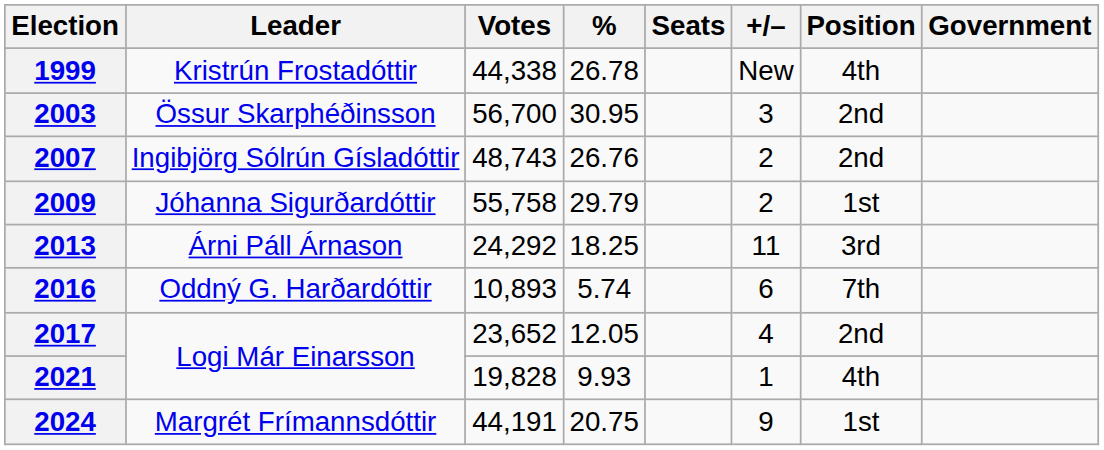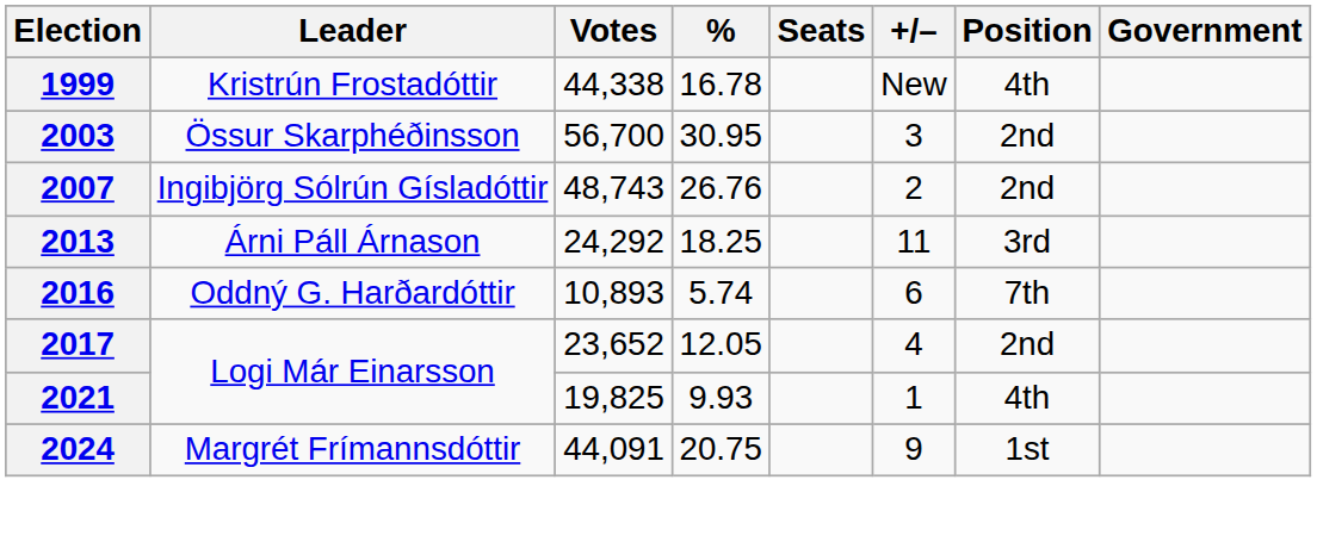 <table class=wikitable style="text-align: center;">
 <tr>
 <th>Election</th>
 <th>Leader</th>
 <th>Votes</th>
 <th>%</th>
 <th>Seats</th>
 <th>+/–</th>
 <th>Position</th>
 <th>Government</th>
 </tr>
 <tr>
 <th><a href='#'>1999</a></th>
 <td style="text-align:center"><a href='#'>Kristrún Frostadóttir</a></td>
 <td>44,338</td>
-<td>26.78</td>
+<td>16.78</td>
 <td></td>
 <td>New</td>
 <td> 4th</td>
 <td></td>
 </tr>
 <tr>
 <th><a href='#'>2003</a></th>
 <td style="text-align:center"><a href='#'>Össur Skarphéðinsson</a></td>
 <td>56,700</td>
 <td>30.95</td>
 <td></td>
 <td> 3</td>
 <td> 2nd</td>
 <td></td>
 </tr>
 <tr>
 <th><a href='#'>2007</a></th>
 <td style="text-align:center"><a href='#'>Ingibjörg Sólrún Gísladóttir</a></td>
 <td>48,743</td>
 <td>26.76</td>
 <td></td>
 <td> 2</td>
 <td> 2nd</td>
-<td></td>
-</tr>
-<tr>
-<th><a href='#'>2009</a></th>
-<td style="text-align:center"><a href='#'>Jóhanna Sigurðardóttir</a></td>
-<td>55,758</td>
-<td>29.79</td>
-<td></td>
-<td> 2</td>
-<td> 1st</td>
 <td></td>
 </tr>
 <tr>
 <th><a href='#'>2013</a></th>
 <td style="text-align:center"><a href='#'>Árni Páll Árnason</a></td>
 <td>24,292</td>
 <td>18.25</td>
 <td></td>
 <td> 11</td>
 <td> 3rd</td>
 <td></td>
 </tr>
 <tr>
 <th><a href='#'>2016</a></th>
 <td style="text-align:center"><a href='#'>Oddný G. Harðardóttir</a></td>
 <td>10,893</td>
 <td>5.74</td>
 <td></td>
 <td> 6</td>
 <td> 7th</td>
 <td></td>
 </tr>
 <tr>
 <th><a href='#'>2017</a></th>
 <td rowspan="2" style="text-align:center"><a href='#'>Logi Már Einarsson</a></td>
 <td>23,652</td>
 <td>12.05</td>
 <td></td>
 <td> 4</td>
 <td> 2nd</td>
 <td></td>
 </tr>
 <tr>
 <th><a href='#'>2021</a></th>
-<td>19,828</td>
+<td>19,825</td>
 <td>9.93</td>
 <td></td>
 <td> 1</td>
 <td> 4th</td>
 <td></td>
 </tr>
 <tr>
 <th><a href='#'>2024</a></th>
 <td style="text-align:center"><a href='#'>Margrét Frímannsdóttir</a></td>
-<td>44,191</td>
+<td>44,091</td>
 <td>20.75</td>
 <td></td>
 <td> 9</td>
 <td> 1st</td>
 <td></td>
 </tr>
 </table>
